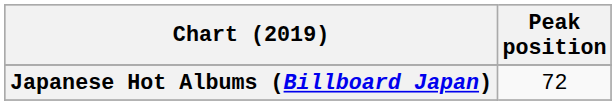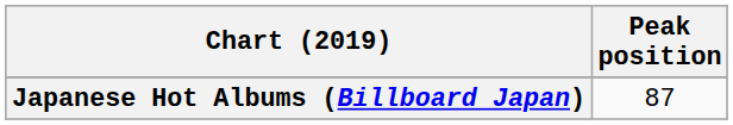 <table class="wikitable plainrowheaders sortable" style="text-align:center">
 <tr>
 <th scope="col">Chart (2019)</th>
 <th scope="col">Peak<br>position</th>
 </tr>
 <tr>
 </tr>
 <tr>
 <th scope="row">Japanese Hot Albums (<em><a href='#'>Billboard Japan</a></em>)</th>
-<td>72</td>
+<td>87</td>
 </tr>
 </table>
